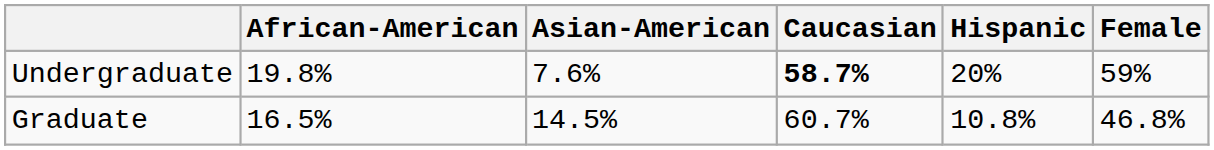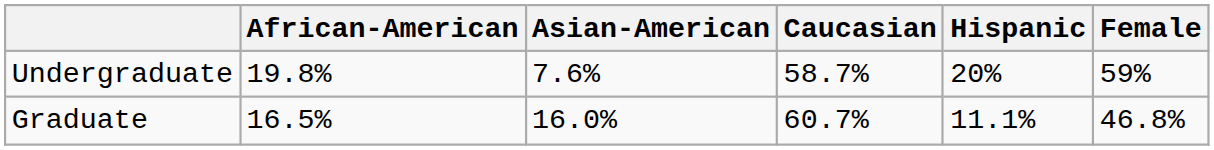 <table class="wikitable">
 <tr>
 <th></th>
 <th>African-American</th>
 <th>Asian-American</th>
 <th>Caucasian</th>
 <th>Hispanic</th>
 <th>Female</th>
 </tr>
 <tr>
 <td>Undergraduate</td>
 <td>19.8%</td>
 <td>7.6%</td>
-<td><strong>58.7%</strong></td>
+<td>58.7%</td>
 <td>20%</td>
 <td>59%</td>
 </tr>
 <tr>
 <td>Graduate</td>
 <td>16.5%</td>
-<td>14.5%</td>
+<td>16.0%</td>
 <td>60.7%</td>
-<td>10.8%</td>
+<td>11.1%</td>
 <td>46.8%</td>
 </tr>
 </table>
